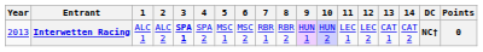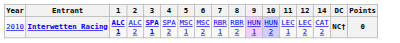 <table class="wikitable" style="text-align:center; font-size:85%">
 <tr>
 <th>Year</th>
 <th>Entrant</th>
 <th>1</th>
 <th>2</th>
 <th>3</th>
 <th>4</th>
 <th>5</th>
 <th>6</th>
 <th>7</th>
 <th>8</th>
 <th>9</th>
 <th>10</th>
 <th>11</th>
 <th>12</th>
-<th>13</th>
 <th>14</th>
 <th>DC</th>
 <th>Points</th>
 </tr>
 <tr>
-<td><a href='#'>2013</a></td>
+<td><a href='#'>2010</a></td>
 <th nowrap><a href='#'>Interwetten Racing</a></th>
-<td style="background:#;"><a href='#'>ALC<br>1</a><br></td>
+<td style="background:#;"><strong><a href='#'>ALC<br>1</a><br></strong></td>
 <td style="background:#;"><a href='#'>ALC<br>2</a><br></td>
 <td style="background:#;"><strong><a href='#'>SPA<br>1</a><br></strong></td>
 <td style="background:#;"><a href='#'>SPA<br>2</a><br></td>
 <td style="background:#;"><a href='#'>MSC<br>1</a><br></td>
 <td style="background:#;"><a href='#'>MSC<br>2</a><br></td>
 <td style="background:#;"><a href='#'>RBR<br>1</a><br></td>
 <td style="background:#;"><a href='#'>RBR<br>2</a><br></td>
 <td style="background:#efcfff;"><a href='#'>HUN<br>1</a><br></td>
 <td style="background:#cfcfff;"><a href='#'>HUN<br>2</a><br></td>
 <td style="background:#;"><a href='#'>LEC<br>1</a><br></td>
 <td style="background:#;"><a href='#'>LEC<br>2</a><br></td>
-<td style="background:#;"><a href='#'>CAT<br>1</a><br></td>
 <td style="background:#;"><a href='#'>CAT<br>2</a><br></td>
 <th>NC†</th>
 <th>0</th>
 </tr>
 </table>
